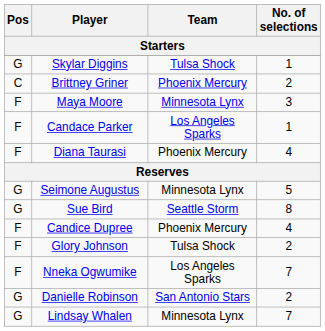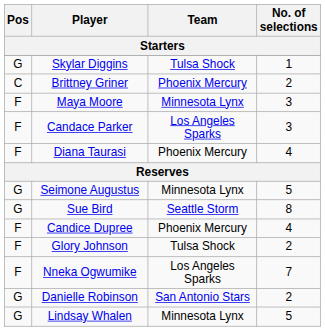 <table class="wikitable sortable" style="text-align:center">
 <tr>
 <th scope="col" width="25px">Pos</th>
 <th scope="col" width="150px">Player</th>
 <th scope="col" width="140px">Team</th>
 <th scope="col" width="75px">No. of selections</th>
 </tr>
 <tr>
 <th scope="col" colspan=5>Starters</th>
 </tr>
 <tr>
 </tr>
 <tr>
 <td>G</td>
 <td><a href='#'>Skylar Diggins</a></td>
 <td><a href='#'>Tulsa Shock</a></td>
 <td>1</td>
 </tr>
 <tr>
 <td>C</td>
 <td><a href='#'>Brittney Griner</a></td>
 <td><a href='#'>Phoenix Mercury</a></td>
 <td>2</td>
 </tr>
 <tr>
 <td>F</td>
 <td><a href='#'>Maya Moore</a></td>
 <td><a href='#'>Minnesota Lynx</a></td>
 <td>3</td>
 </tr>
 <tr>
 <td>F</td>
 <td><a href='#'>Candace Parker</a></td>
 <td><a href='#'>Los Angeles Sparks</a></td>
-<td>1</td>
+<td>3</td>
 </tr>
 <tr>
 <td>F</td>
 <td><a href='#'>Diana Taurasi</a></td>
 <td>Phoenix Mercury</td>
 <td>4</td>
 </tr>
 <tr>
 <th scope="col" colspan=5>Reserves</th>
 </tr>
 <tr>
 <td>G</td>
 <td><a href='#'>Seimone Augustus</a></td>
 <td>Minnesota Lynx</td>
 <td>5</td>
 </tr>
 <tr>
 <td>G</td>
 <td><a href='#'>Sue Bird</a></td>
 <td><a href='#'>Seattle Storm</a></td>
 <td>8</td>
 </tr>
 <tr>
 <td>F</td>
 <td><a href='#'>Candice Dupree</a></td>
 <td>Phoenix Mercury</td>
 <td>4</td>
 </tr>
 <tr>
 <td>F</td>
 <td><a href='#'>Glory Johnson</a></td>
 <td>Tulsa Shock</td>
 <td>2</td>
 </tr>
 <tr>
 <td>F</td>
 <td><a href='#'>Nneka Ogwumike</a></td>
 <td>Los Angeles Sparks</td>
 <td>7</td>
 </tr>
 <tr>
 <td>G</td>
 <td><a href='#'>Danielle Robinson</a></td>
 <td><a href='#'>San Antonio Stars</a></td>
 <td>2</td>
 </tr>
 <tr>
 <td>G</td>
 <td><a href='#'>Lindsay Whalen</a></td>
 <td>Minnesota Lynx</td>
-<td>7</td>
+<td>5</td>
 </tr>
 </table>
